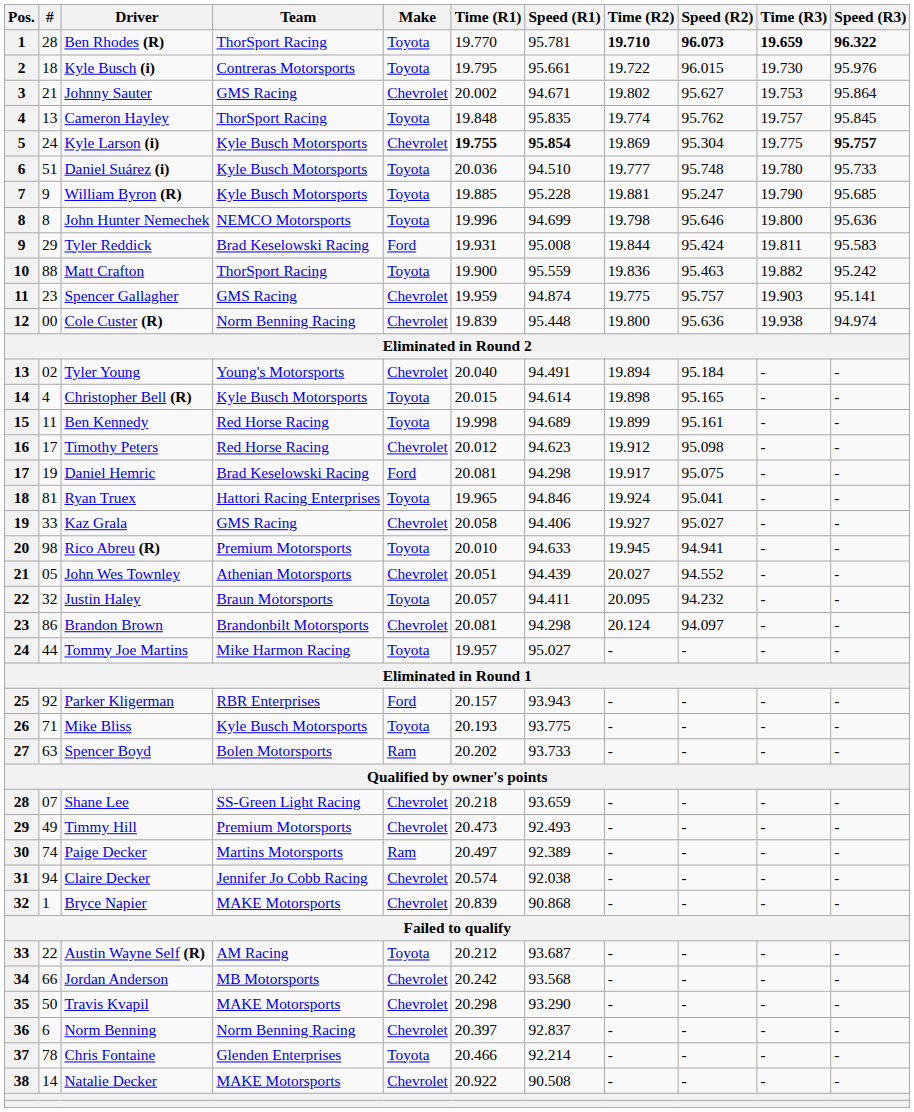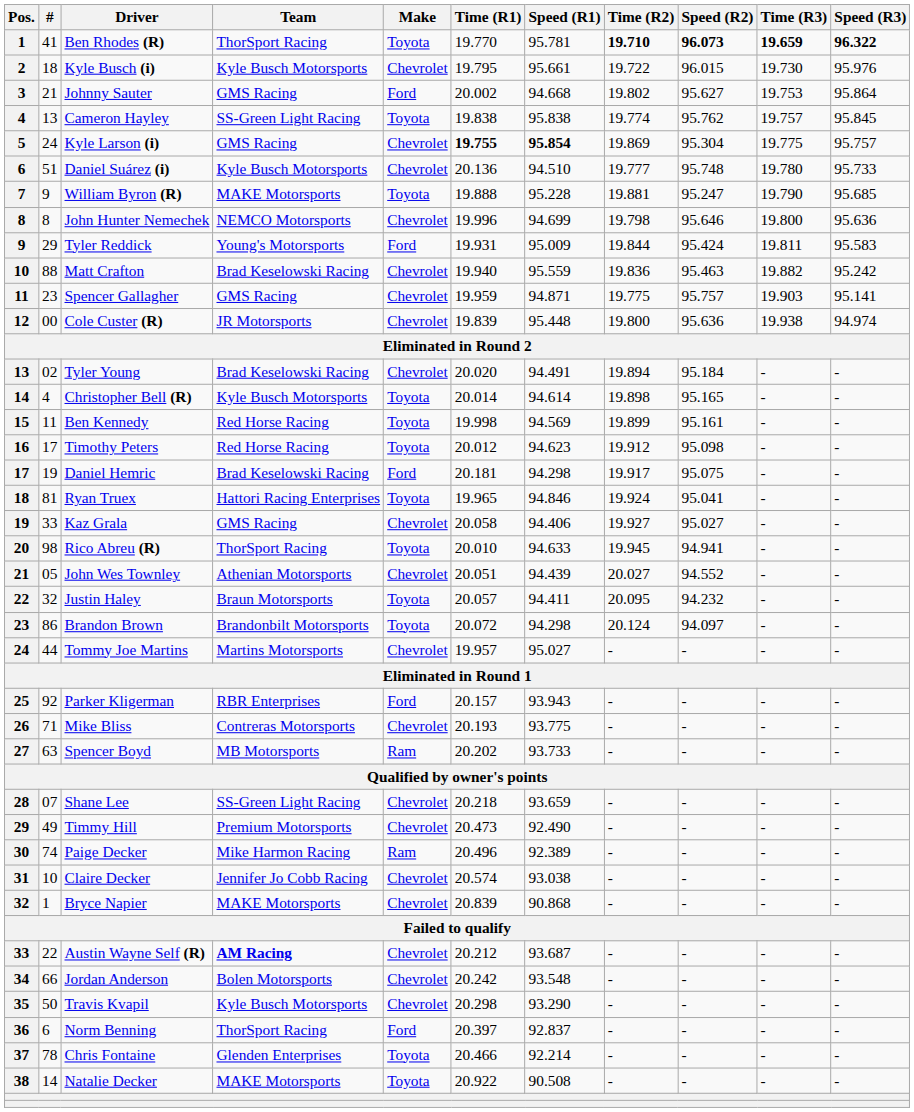 <table class="wikitable" style="font-size:95%">
 <tr>
 <th>Pos.</th>
 <th>#</th>
 <th>Driver</th>
 <th>Team</th>
 <th>Make</th>
 <th>Time (R1)</th>
 <th>Speed (R1)</th>
 <th>Time (R2)</th>
 <th>Speed (R2)</th>
 <th>Time (R3)</th>
 <th>Speed (R3)</th>
 </tr>
 <tr>
 <th>1</th>
-<td>28</td>
+<td>41</td>
 <td><a href='#'>Ben Rhodes</a> <strong>(R)</strong></td>
 <td><a href='#'>ThorSport Racing</a></td>
 <td><a href='#'>Toyota</a></td>
 <td>19.770</td>
 <td>95.781</td>
 <td><strong>19.710</strong></td>
 <td><strong>96.073</strong></td>
 <td><strong>19.659</strong></td>
 <td><strong>96.322</strong></td>
 </tr>
 <tr>
 <th>2</th>
 <td>18</td>
 <td><a href='#'>Kyle Busch</a> <strong>(i)</strong></td>
-<td><a href='#'>Contreras Motorsports</a></td>
-<td><a href='#'>Toyota</a></td>
+<td><a href='#'>Kyle Busch Motorsports</a></td>
+<td><a href='#'>Chevrolet</a></td>
 <td>19.795</td>
 <td>95.661</td>
 <td>19.722</td>
 <td>96.015</td>
 <td>19.730</td>
 <td>95.976</td>
 </tr>
 <tr>
 <th>3</th>
 <td>21</td>
 <td><a href='#'>Johnny Sauter</a></td>
 <td><a href='#'>GMS Racing</a></td>
-<td><a href='#'>Chevrolet</a></td>
+<td><a href='#'>Ford</a></td>
 <td>20.002</td>
-<td>94.671</td>
+<td>94.668</td>
 <td>19.802</td>
 <td>95.627</td>
 <td>19.753</td>
 <td>95.864</td>
 </tr>
 <tr>
 <th>4</th>
 <td>13</td>
 <td><a href='#'>Cameron Hayley</a></td>
-<td><a href='#'>ThorSport Racing</a></td>
+<td><a href='#'>SS-Green Light Racing</a></td>
 <td><a href='#'>Toyota</a></td>
-<td>19.848</td>
-<td>95.835</td>
+<td>19.838</td>
+<td>95.838</td>
 <td>19.774</td>
 <td>95.762</td>
 <td>19.757</td>
 <td>95.845</td>
 </tr>
 <tr>
 <th>5</th>
 <td>24</td>
 <td><a href='#'>Kyle Larson</a> <strong>(i)</strong></td>
-<td><a href='#'>Kyle Busch Motorsports</a></td>
+<td><a href='#'>GMS Racing</a></td>
 <td><a href='#'>Chevrolet</a></td>
 <td><strong>19.755</strong></td>
 <td><strong>95.854</strong></td>
 <td>19.869</td>
 <td>95.304</td>
 <td>19.775</td>
-<td><strong>95.757</strong></td>
+<td>95.757</td>
 </tr>
 <tr>
 <th>6</th>
 <td>51</td>
 <td><a href='#'>Daniel Suárez</a> <strong>(i)</strong></td>
 <td><a href='#'>Kyle Busch Motorsports</a></td>
-<td><a href='#'>Toyota</a></td>
-<td>20.036</td>
+<td><a href='#'>Chevrolet</a></td>
+<td>20.136</td>
 <td>94.510</td>
 <td>19.777</td>
 <td>95.748</td>
 <td>19.780</td>
 <td>95.733</td>
 </tr>
 <tr>
 <th>7</th>
 <td>9</td>
 <td><a href='#'>William Byron</a> <strong>(R)</strong></td>
-<td><a href='#'>Kyle Busch Motorsports</a></td>
+<td><a href='#'>MAKE Motorsports</a></td>
 <td><a href='#'>Toyota</a></td>
-<td>19.885</td>
+<td>19.888</td>
 <td>95.228</td>
 <td>19.881</td>
 <td>95.247</td>
 <td>19.790</td>
 <td>95.685</td>
 </tr>
 <tr>
 <th>8</th>
 <td>8</td>
 <td><a href='#'>John Hunter Nemechek</a></td>
 <td><a href='#'>NEMCO Motorsports</a></td>
-<td><a href='#'>Toyota</a></td>
+<td><a href='#'>Chevrolet</a></td>
 <td>19.996</td>
 <td>94.699</td>
 <td>19.798</td>
 <td>95.646</td>
 <td>19.800</td>
 <td>95.636</td>
 </tr>
 <tr>
 <th>9</th>
 <td>29</td>
 <td><a href='#'>Tyler Reddick</a></td>
-<td><a href='#'>Brad Keselowski Racing</a></td>
+<td><a href='#'>Young's Motorsports</a></td>
 <td><a href='#'>Ford</a></td>
 <td>19.931</td>
-<td>95.008</td>
+<td>95.009</td>
 <td>19.844</td>
 <td>95.424</td>
 <td>19.811</td>
 <td>95.583</td>
 </tr>
 <tr>
 <th>10</th>
 <td>88</td>
 <td><a href='#'>Matt Crafton</a></td>
-<td><a href='#'>ThorSport Racing</a></td>
-<td><a href='#'>Toyota</a></td>
-<td>19.900</td>
+<td><a href='#'>Brad Keselowski Racing</a></td>
+<td><a href='#'>Chevrolet</a></td>
+<td>19.940</td>
 <td>95.559</td>
 <td>19.836</td>
 <td>95.463</td>
 <td>19.882</td>
 <td>95.242</td>
 </tr>
 <tr>
 <th>11</th>
 <td>23</td>
 <td><a href='#'>Spencer Gallagher</a></td>
 <td><a href='#'>GMS Racing</a></td>
 <td><a href='#'>Chevrolet</a></td>
 <td>19.959</td>
-<td>94.874</td>
+<td>94.871</td>
 <td>19.775</td>
 <td>95.757</td>
 <td>19.903</td>
 <td>95.141</td>
 </tr>
 <tr>
 <th>12</th>
 <td>00</td>
 <td><a href='#'>Cole Custer</a> <strong>(R)</strong></td>
-<td><a href='#'>Norm Benning Racing</a></td>
+<td><a href='#'>JR Motorsports</a></td>
 <td><a href='#'>Chevrolet</a></td>
 <td>19.839</td>
 <td>95.448</td>
 <td>19.800</td>
 <td>95.636</td>
 <td>19.938</td>
 <td>94.974</td>
 </tr>
 <tr>
 <th colspan="11">Eliminated in Round 2</th>
 </tr>
 <tr>
 <th>13</th>
 <td>02</td>
 <td><a href='#'>Tyler Young</a></td>
-<td><a href='#'>Young's Motorsports</a></td>
+<td><a href='#'>Brad Keselowski Racing</a></td>
 <td><a href='#'>Chevrolet</a></td>
-<td>20.040</td>
+<td>20.020</td>
 <td>94.491</td>
 <td>19.894</td>
 <td>95.184</td>
 <td>-</td>
 <td>-</td>
 </tr>
 <tr>
 <th>14</th>
 <td>4</td>
 <td><a href='#'>Christopher Bell</a> <strong>(R)</strong></td>
 <td><a href='#'>Kyle Busch Motorsports</a></td>
 <td><a href='#'>Toyota</a></td>
-<td>20.015</td>
+<td>20.014</td>
 <td>94.614</td>
 <td>19.898</td>
 <td>95.165</td>
 <td>-</td>
 <td>-</td>
 </tr>
 <tr>
 <th>15</th>
 <td>11</td>
 <td><a href='#'>Ben Kennedy</a></td>
 <td><a href='#'>Red Horse Racing</a></td>
 <td><a href='#'>Toyota</a></td>
 <td>19.998</td>
-<td>94.689</td>
+<td>94.569</td>
 <td>19.899</td>
 <td>95.161</td>
 <td>-</td>
 <td>-</td>
 </tr>
 <tr>
 <th>16</th>
 <td>17</td>
 <td><a href='#'>Timothy Peters</a></td>
 <td><a href='#'>Red Horse Racing</a></td>
-<td><a href='#'>Chevrolet</a></td>
+<td><a href='#'>Toyota</a></td>
 <td>20.012</td>
 <td>94.623</td>
 <td>19.912</td>
 <td>95.098</td>
 <td>-</td>
 <td>-</td>
 </tr>
 <tr>
 <th>17</th>
 <td>19</td>
 <td><a href='#'>Daniel Hemric</a></td>
 <td><a href='#'>Brad Keselowski Racing</a></td>
 <td><a href='#'>Ford</a></td>
-<td>20.081</td>
+<td>20.181</td>
 <td>94.298</td>
 <td>19.917</td>
 <td>95.075</td>
 <td>-</td>
 <td>-</td>
 </tr>
 <tr>
 <th>18</th>
 <td>81</td>
 <td><a href='#'>Ryan Truex</a></td>
 <td><a href='#'>Hattori Racing Enterprises</a></td>
 <td><a href='#'>Toyota</a></td>
 <td>19.965</td>
 <td>94.846</td>
 <td>19.924</td>
 <td>95.041</td>
 <td>-</td>
 <td>-</td>
 </tr>
 <tr>
 <th>19</th>
 <td>33</td>
 <td><a href='#'>Kaz Grala</a></td>
 <td><a href='#'>GMS Racing</a></td>
 <td><a href='#'>Chevrolet</a></td>
 <td>20.058</td>
 <td>94.406</td>
 <td>19.927</td>
 <td>95.027</td>
 <td>-</td>
 <td>-</td>
 </tr>
 <tr>
 <th>20</th>
 <td>98</td>
 <td><a href='#'>Rico Abreu</a> <strong>(R)</strong></td>
-<td><a href='#'>Premium Motorsports</a></td>
+<td><a href='#'>ThorSport Racing</a></td>
 <td><a href='#'>Toyota</a></td>
 <td>20.010</td>
 <td>94.633</td>
 <td>19.945</td>
 <td>94.941</td>
 <td>-</td>
 <td>-</td>
 </tr>
 <tr>
 <th>21</th>
 <td>05</td>
 <td><a href='#'>John Wes Townley</a></td>
 <td><a href='#'>Athenian Motorsports</a></td>
 <td><a href='#'>Chevrolet</a></td>
 <td>20.051</td>
 <td>94.439</td>
 <td>20.027</td>
 <td>94.552</td>
 <td>-</td>
 <td>-</td>
 </tr>
 <tr>
 <th>22</th>
 <td>32</td>
 <td><a href='#'>Justin Haley</a></td>
 <td><a href='#'>Braun Motorsports</a></td>
 <td><a href='#'>Toyota</a></td>
 <td>20.057</td>
 <td>94.411</td>
 <td>20.095</td>
 <td>94.232</td>
 <td>-</td>
 <td>-</td>
 </tr>
 <tr>
 <th>23</th>
 <td>86</td>
 <td><a href='#'>Brandon Brown</a></td>
 <td><a href='#'>Brandonbilt Motorsports</a></td>
-<td><a href='#'>Chevrolet</a></td>
-<td>20.081</td>
+<td><a href='#'>Toyota</a></td>
+<td>20.072</td>
 <td>94.298</td>
 <td>20.124</td>
 <td>94.097</td>
 <td>-</td>
 <td>-</td>
 </tr>
 <tr>
 <th>24</th>
 <td>44</td>
 <td><a href='#'>Tommy Joe Martins</a></td>
-<td><a href='#'>Mike Harmon Racing</a></td>
-<td><a href='#'>Toyota</a></td>
+<td><a href='#'>Martins Motorsports</a></td>
+<td><a href='#'>Chevrolet</a></td>
 <td>19.957</td>
 <td>95.027</td>
 <td>-</td>
 <td>-</td>
 <td>-</td>
 <td>-</td>
 </tr>
 <tr>
 <th colspan="11">Eliminated in Round 1</th>
 </tr>
 <tr>
 <th>25</th>
 <td>92</td>
 <td><a href='#'>Parker Kligerman</a></td>
 <td><a href='#'>RBR Enterprises</a></td>
 <td><a href='#'>Ford</a></td>
 <td>20.157</td>
 <td>93.943</td>
 <td>-</td>
 <td>-</td>
 <td>-</td>
 <td>-</td>
 </tr>
 <tr>
 <th>26</th>
 <td>71</td>
 <td><a href='#'>Mike Bliss</a></td>
-<td><a href='#'>Kyle Busch Motorsports</a></td>
-<td><a href='#'>Toyota</a></td>
+<td><a href='#'>Contreras Motorsports</a></td>
+<td><a href='#'>Chevrolet</a></td>
 <td>20.193</td>
 <td>93.775</td>
 <td>-</td>
 <td>-</td>
 <td>-</td>
 <td>-</td>
 </tr>
 <tr>
 <th>27</th>
 <td>63</td>
 <td><a href='#'>Spencer Boyd</a></td>
-<td><a href='#'>Bolen Motorsports</a></td>
+<td><a href='#'>MB Motorsports</a></td>
 <td><a href='#'>Ram</a></td>
 <td>20.202</td>
 <td>93.733</td>
 <td>-</td>
 <td>-</td>
 <td>-</td>
 <td>-</td>
 </tr>
 <tr>
 <th colspan="11">Qualified by owner's points</th>
 </tr>
 <tr>
 <th>28</th>
 <td>07</td>
 <td><a href='#'>Shane Lee</a></td>
 <td><a href='#'>SS-Green Light Racing</a></td>
 <td><a href='#'>Chevrolet</a></td>
 <td>20.218</td>
 <td>93.659</td>
 <td>-</td>
 <td>-</td>
 <td>-</td>
 <td>-</td>
 </tr>
 <tr>
 <th>29</th>
 <td>49</td>
 <td><a href='#'>Timmy Hill</a></td>
 <td><a href='#'>Premium Motorsports</a></td>
 <td><a href='#'>Chevrolet</a></td>
 <td>20.473</td>
-<td>92.493</td>
+<td>92.490</td>
 <td>-</td>
 <td>-</td>
 <td>-</td>
 <td>-</td>
 </tr>
 <tr>
 <th>30</th>
 <td>74</td>
 <td><a href='#'>Paige Decker</a></td>
-<td><a href='#'>Martins Motorsports</a></td>
+<td><a href='#'>Mike Harmon Racing</a></td>
 <td><a href='#'>Ram</a></td>
-<td>20.497</td>
+<td>20.496</td>
 <td>92.389</td>
 <td>-</td>
 <td>-</td>
 <td>-</td>
 <td>-</td>
 </tr>
 <tr>
 <th>31</th>
-<td>94</td>
+<td>10</td>
 <td><a href='#'>Claire Decker</a></td>
 <td><a href='#'>Jennifer Jo Cobb Racing</a></td>
 <td><a href='#'>Chevrolet</a></td>
 <td>20.574</td>
-<td>92.038</td>
+<td>93.038</td>
 <td>-</td>
 <td>-</td>
 <td>-</td>
 <td>-</td>
 </tr>
 <tr>
 <th>32</th>
 <td>1</td>
 <td><a href='#'>Bryce Napier</a></td>
 <td><a href='#'>MAKE Motorsports</a></td>
 <td><a href='#'>Chevrolet</a></td>
 <td>20.839</td>
 <td>90.868</td>
 <td>-</td>
 <td>-</td>
 <td>-</td>
 <td>-</td>
 </tr>
 <tr>
 <th colspan="11">Failed to qualify</th>
 </tr>
 <tr>
 <th>33</th>
 <td>22</td>
 <td><a href='#'>Austin Wayne Self</a> <strong>(R)</strong></td>
-<td><a href='#'>AM Racing</a></td>
-<td><a href='#'>Toyota</a></td>
+<td><strong><a href='#'>AM Racing</a></strong></td>
+<td><a href='#'>Chevrolet</a></td>
 <td>20.212</td>
 <td>93.687</td>
 <td>-</td>
 <td>-</td>
 <td>-</td>
 <td>-</td>
 </tr>
 <tr>
 <th>34</th>
 <td>66</td>
 <td><a href='#'>Jordan Anderson</a></td>
-<td><a href='#'>MB Motorsports</a></td>
+<td><a href='#'>Bolen Motorsports</a></td>
 <td><a href='#'>Chevrolet</a></td>
 <td>20.242</td>
-<td>93.568</td>
+<td>93.548</td>
 <td>-</td>
 <td>-</td>
 <td>-</td>
 <td>-</td>
 </tr>
 <tr>
 <th>35</th>
 <td>50</td>
 <td><a href='#'>Travis Kvapil</a></td>
-<td><a href='#'>MAKE Motorsports</a></td>
+<td><a href='#'>Kyle Busch Motorsports</a></td>
 <td><a href='#'>Chevrolet</a></td>
 <td>20.298</td>
 <td>93.290</td>
 <td>-</td>
 <td>-</td>
 <td>-</td>
 <td>-</td>
 </tr>
 <tr>
 <th>36</th>
 <td>6</td>
 <td><a href='#'>Norm Benning</a></td>
-<td><a href='#'>Norm Benning Racing</a></td>
-<td><a href='#'>Chevrolet</a></td>
+<td><a href='#'>ThorSport Racing</a></td>
+<td><a href='#'>Ford</a></td>
 <td>20.397</td>
 <td>92.837</td>
 <td>-</td>
 <td>-</td>
 <td>-</td>
 <td>-</td>
 </tr>
 <tr>
 <th>37</th>
 <td>78</td>
 <td><a href='#'>Chris Fontaine</a></td>
 <td><a href='#'>Glenden Enterprises</a></td>
 <td><a href='#'>Toyota</a></td>
 <td>20.466</td>
 <td>92.214</td>
 <td>-</td>
 <td>-</td>
 <td>-</td>
 <td>-</td>
 </tr>
 <tr>
 <th>38</th>
 <td>14</td>
 <td><a href='#'>Natalie Decker</a></td>
 <td><a href='#'>MAKE Motorsports</a></td>
-<td><a href='#'>Chevrolet</a></td>
+<td><a href='#'>Toyota</a></td>
 <td>20.922</td>
 <td>90.508</td>
 <td>-</td>
 <td>-</td>
 <td>-</td>
 <td>-</td>
 </tr>
 <tr>
 <th colspan="11"></th>
 </tr>
 <tr>
 <th colspan="11"></th>
 </tr>
 </table>
